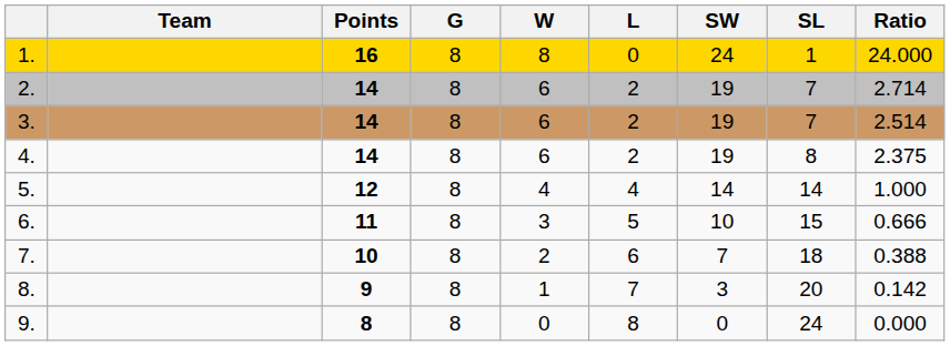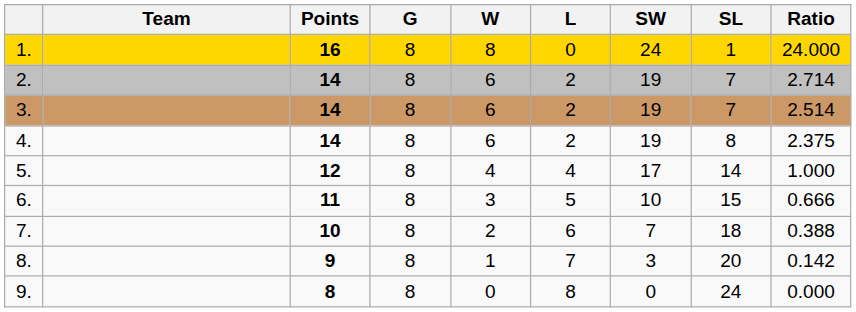 <table class=wikitable style="text-align:center">
 <tr style="background: #DCDCDC">
 <th width="25"></th>
 <th width="200">Team</th>
 <th width="60">Points</th>
 <th width="60">G</th>
 <th width="60">W</th>
 <th width="60">L</th>
 <th width="60">SW</th>
 <th width="60">SL</th>
 <th width="60">Ratio</th>
 </tr>
 <tr style="background: gold">
 <td>1.</td>
 <td align=left></td>
 <td><strong>16</strong></td>
 <td>8</td>
 <td>8</td>
 <td>0</td>
 <td>24</td>
 <td>1</td>
 <td>24.000</td>
 </tr>
 <tr style="background: silver">
 <td>2.</td>
 <td align=left></td>
 <td><strong>14</strong></td>
 <td>8</td>
 <td>6</td>
 <td>2</td>
 <td>19</td>
 <td>7</td>
 <td>2.714</td>
 </tr>
 <tr style="background: #cc9966">
 <td>3.</td>
 <td align=left></td>
 <td><strong>14</strong></td>
 <td>8</td>
 <td>6</td>
 <td>2</td>
 <td>19</td>
 <td>7</td>
 <td>2.514</td>
 </tr>
 <tr>
 <td>4.</td>
 <td align=left></td>
 <td><strong>14</strong></td>
 <td>8</td>
 <td>6</td>
 <td>2</td>
 <td>19</td>
 <td>8</td>
 <td>2.375</td>
 </tr>
 <tr>
 <td>5.</td>
 <td align=left></td>
 <td><strong>12</strong></td>
 <td>8</td>
 <td>4</td>
 <td>4</td>
-<td>14</td>
+<td>17</td>
 <td>14</td>
 <td>1.000</td>
 </tr>
 <tr>
 <td>6.</td>
 <td align=left></td>
 <td><strong>11</strong></td>
 <td>8</td>
 <td>3</td>
 <td>5</td>
 <td>10</td>
 <td>15</td>
 <td>0.666</td>
 </tr>
 <tr>
 <td>7.</td>
 <td align=left></td>
 <td><strong>10</strong></td>
 <td>8</td>
 <td>2</td>
 <td>6</td>
 <td>7</td>
 <td>18</td>
 <td>0.388</td>
 </tr>
 <tr>
 <td>8.</td>
 <td align=left></td>
 <td><strong>9</strong></td>
 <td>8</td>
 <td>1</td>
 <td>7</td>
 <td>3</td>
 <td>20</td>
 <td>0.142</td>
 </tr>
 <tr>
 <td>9.</td>
 <td align=left></td>
 <td><strong>8</strong></td>
 <td>8</td>
 <td>0</td>
 <td>8</td>
 <td>0</td>
 <td>24</td>
 <td>0.000</td>
 </tr>
 </table>
